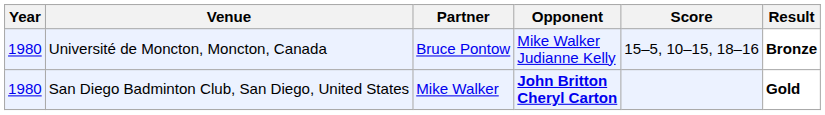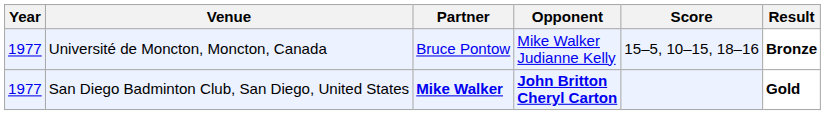 <table class="sortable wikitable" style="font-size: 90%;">
 <tr>
 <th>Year</th>
 <th>Venue</th>
 <th>Partner</th>
 <th>Opponent</th>
 <th>Score</th>
 <th>Result</th>
 </tr>
 <tr style="background:#ECF2FF">
-<td align="center"><a href='#'>1980</a></td>
+<td align="center"><a href='#'>1977</a></td>
 <td align="left">Université de Moncton, Moncton, Canada</td>
 <td align="left"> <a href='#'>Bruce Pontow</a></td>
 <td align="left"> <a href='#'>Mike Walker</a><br> <a href='#'>Judianne Kelly</a></td>
 <td align="left">15–5, 10–15, 18–16</td>
 <td style="text-align:left; background:white"> <strong>Bronze</strong></td>
 </tr>
 <tr style="background:#ECF2FF">
-<td align="center"><a href='#'>1980</a></td>
+<td align="center"><a href='#'>1977</a></td>
 <td align="left">San Diego Badminton Club, San Diego, United States</td>
-<td align="left"> <a href='#'>Mike Walker</a></td>
+<td align="left"><strong> <a href='#'>Mike Walker</a></strong></td>
 <td align="left"><strong> <a href='#'>John Britton</a><br> <a href='#'>Cheryl Carton</a></strong></td>
 <td align="left"></td>
 <td style="text-align:left; background:white"> <strong>Gold</strong></td>
 </tr>
 </table>
